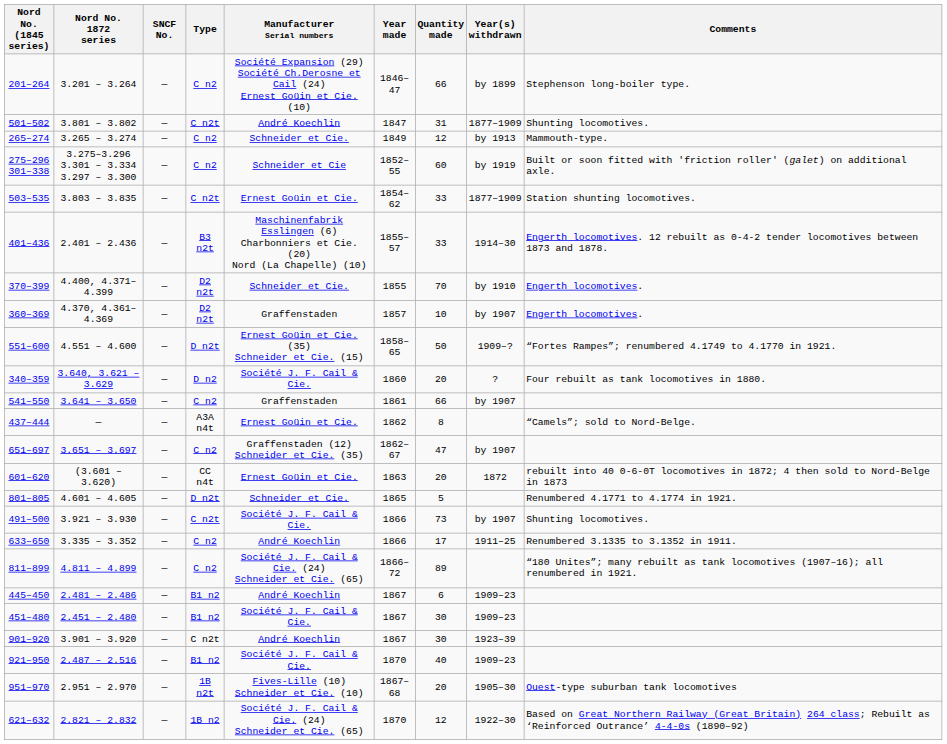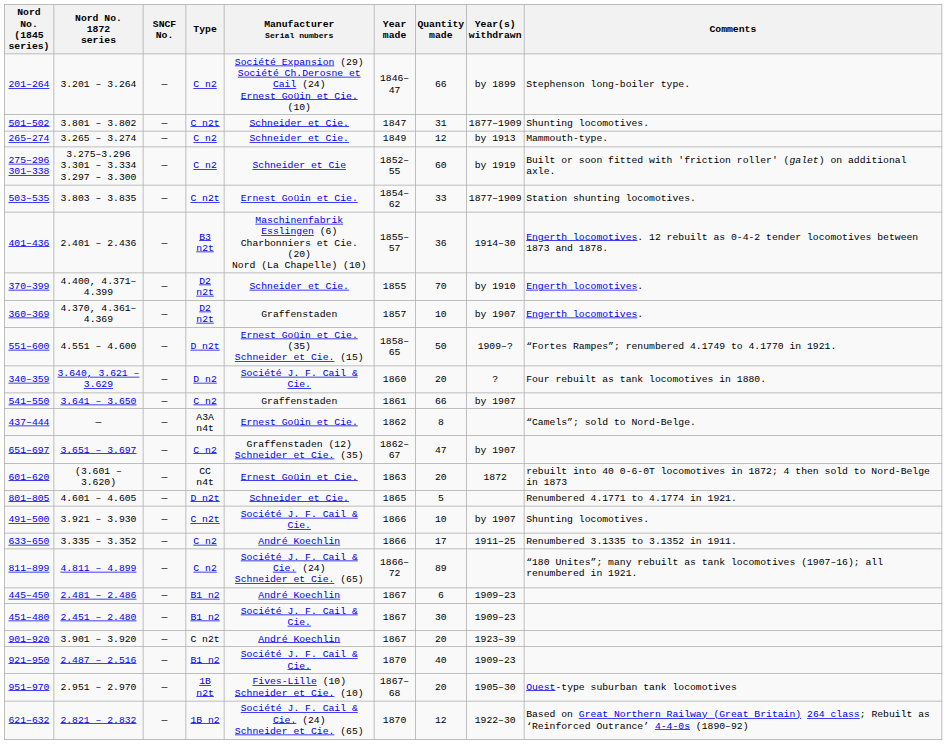 <table class="wikitable" style="text-align:center">
 <tr>
 <th>Nord No.<br>(1845<br>series)</th>
 <th>Nord No.<br>1872<br>series</th>
 <th>SNCF No.</th>
 <th>Type</th>
 <th>Manufacturer<br><small>Serial numbers</small></th>
 <th>Year<br>made</th>
 <th>Quantity<br>made</th>
 <th>Year(s)<br>withdrawn</th>
 <th>Comments</th>
 </tr>
 <tr>
 <td><a href='#'>201–264</a></td>
 <td>3.201 – 3.264</td>
 <td>—</td>
 <td><a href='#'>C n2</a></td>
 <td><a href='#'>Société Expansion</a> (29)<br><a href='#'>Société Ch.Derosne et Cail</a> (24)<br><a href='#'>Ernest Goüin et Cie.</a> (10)</td>
 <td>1846–47</td>
 <td>66</td>
 <td>by 1899</td>
 <td align=left>Stephenson long-boiler type. </td>
 </tr>
 <tr>
 <td><a href='#'>501–502</a></td>
 <td>3.801 – 3.802</td>
 <td>—</td>
 <td><a href='#'>C n2t</a></td>
-<td><a href='#'>André Koechlin</a></td>
+<td><a href='#'>Schneider et Cie.</a></td>
 <td>1847</td>
 <td>31</td>
 <td>1877–1909</td>
 <td align=left>Shunting locomotives. </td>
 </tr>
 <tr>
 <td><a href='#'>265–274</a></td>
 <td>3.265 – 3.274</td>
 <td>—</td>
 <td><a href='#'>C n2</a></td>
 <td><a href='#'>Schneider et Cie.</a></td>
 <td>1849</td>
 <td>12</td>
 <td>by 1913</td>
 <td align=left>Mammouth-type. </td>
 </tr>
 <tr>
 <td><a href='#'>275–296<br>301–338</a></td>
 <td>3.275–3.296<br>3.301 – 3.334<br>3.297 – 3.300</td>
 <td>—</td>
 <td><a href='#'>C n2</a></td>
 <td><a href='#'>Schneider et Cie</a></td>
 <td>1852–55</td>
 <td>60</td>
 <td>by 1919</td>
 <td align=left>Built or soon fitted with 'friction roller' (<em>galet</em>) on additional axle. </td>
 </tr>
 <tr>
 <td><a href='#'>503–535</a></td>
 <td>3.803 – 3.835</td>
 <td>—</td>
 <td><a href='#'>C n2t</a></td>
 <td><a href='#'>Ernest Goüin et Cie.</a></td>
 <td>1854–62</td>
 <td>33</td>
 <td>1877–1909</td>
 <td align=left>Station shunting locomotives. </td>
 </tr>
 <tr>
 <td><a href='#'>401–436</a></td>
 <td>2.401 – 2.436</td>
 <td>—</td>
 <td><a href='#'>B3 n2t</a></td>
 <td><a href='#'>Maschinenfabrik Esslingen</a> (6)<br>Charbonniers et Cie. (20)<br> Nord (La Chapelle) (10)</td>
 <td>1855–57</td>
-<td>33</td>
+<td>36</td>
 <td>1914–30</td>
 <td align=left><a href='#'>Engerth locomotives</a>. 12 rebuilt as 0-4-2 tender locomotives between 1873 and 1878. </td>
 </tr>
 <tr>
 <td><a href='#'>370–399</a></td>
 <td>4.400, 4.371–4.399</td>
 <td>—</td>
 <td><a href='#'>D2 n2t</a></td>
 <td><a href='#'>Schneider et Cie.</a></td>
 <td>1855</td>
 <td>70</td>
 <td>by 1910</td>
 <td align=left><a href='#'>Engerth locomotives</a>. </td>
 </tr>
 <tr>
 <td><a href='#'>360–369</a></td>
 <td>4.370, 4.361–4.369</td>
 <td>—</td>
 <td><a href='#'>D2 n2t</a></td>
 <td>Graffenstaden</td>
 <td>1857</td>
 <td>10</td>
 <td>by 1907</td>
 <td align=left><a href='#'>Engerth locomotives</a>. </td>
 </tr>
 <tr>
 <td><a href='#'>551–600</a></td>
 <td>4.551 – 4.600</td>
 <td>—</td>
 <td><a href='#'>D n2t</a></td>
 <td><a href='#'>Ernest Goüin et Cie.</a> (35)<br><a href='#'>Schneider et Cie.</a> (15)</td>
 <td>1858–65</td>
 <td>50</td>
 <td>1909–?</td>
 <td align=left>“Fortes Rampes”; renumbered 4.1749 to 4.1770 in 1921. </td>
 </tr>
 <tr>
 <td><a href='#'>340–359</a></td>
 <td><a href='#'>3.640, 3.621 – 3.629</a></td>
 <td>—</td>
 <td><a href='#'>D n2</a></td>
 <td><a href='#'>Société J. F. Cail & Cie.</a></td>
 <td>1860</td>
 <td>20</td>
 <td>?</td>
 <td align=left>Four rebuilt as tank locomotives in 1880. </td>
 </tr>
 <tr>
 <td><a href='#'>541–550</a></td>
 <td><a href='#'>3.641 – 3.650</a></td>
 <td>—</td>
 <td><a href='#'>C n2</a></td>
 <td>Graffenstaden</td>
 <td>1861</td>
 <td>66</td>
 <td>by 1907</td>
 <td align=left></td>
 </tr>
 <tr>
 <td><a href='#'>437–444</a></td>
 <td>—</td>
 <td>—</td>
 <td>A3A n4t</td>
 <td><a href='#'>Ernest Goüin et Cie.</a></td>
 <td>1862</td>
 <td>8</td>
 <td></td>
 <td align=left>“Camels”; sold to Nord-Belge. </td>
 </tr>
 <tr>
 <td><a href='#'>651–697</a></td>
 <td><a href='#'>3.651 – 3.697</a></td>
 <td>—</td>
 <td><a href='#'>C n2</a></td>
 <td>Graffenstaden (12)<br><a href='#'>Schneider et Cie.</a> (35)</td>
 <td>1862–67</td>
 <td>47</td>
 <td>by 1907</td>
 <td align=left></td>
 </tr>
 <tr>
 <td><a href='#'>601–620</a></td>
 <td>(3.601 – 3.620)</td>
 <td>—</td>
 <td>CC n4t</td>
 <td><a href='#'>Ernest Goüin et Cie.</a></td>
 <td>1863</td>
 <td>20</td>
 <td>1872</td>
 <td align=left>rebuilt into 40 0-6-0T locomotives in 1872; 4 then sold to Nord-Belge in 1873 </td>
 </tr>
 <tr>
 <td><a href='#'>801–805</a></td>
 <td>4.601 – 4.605</td>
 <td>—</td>
 <td><a href='#'>D n2t</a></td>
 <td><a href='#'>Schneider et Cie.</a></td>
 <td>1865</td>
 <td>5</td>
 <td></td>
 <td align=left>Renumbered 4.1771 to 4.1774 in 1921. </td>
 </tr>
 <tr>
 <td><a href='#'>491–500</a></td>
 <td>3.921 – 3.930</td>
 <td>—</td>
 <td><a href='#'>C n2t</a></td>
 <td><a href='#'>Société J. F. Cail & Cie.</a></td>
 <td>1866</td>
-<td>73</td>
+<td>10</td>
 <td>by 1907</td>
 <td align=left>Shunting locomotives. </td>
 </tr>
 <tr>
 <td><a href='#'>633–650</a></td>
 <td>3.335 – 3.352</td>
 <td>—</td>
 <td><a href='#'>C n2</a></td>
 <td><a href='#'>André Koechlin</a></td>
 <td>1866</td>
 <td>17</td>
 <td>1911–25</td>
 <td align=left>Renumbered 3.1335 to 3.1352 in 1911. </td>
 </tr>
 <tr>
 <td><a href='#'>811–899</a></td>
 <td><a href='#'>4.811 – 4.899</a></td>
 <td>—</td>
 <td><a href='#'>C n2</a></td>
 <td><a href='#'>Société J. F. Cail & Cie.</a> (24)<br><a href='#'>Schneider et Cie.</a> (65)</td>
 <td>1866–72</td>
 <td>89</td>
 <td></td>
 <td align=left>“180 Unites”; many rebuilt as tank locomotives (1907–16); all renumbered in 1921. </td>
 </tr>
 <tr>
 <td><a href='#'>445–450</a></td>
 <td><a href='#'>2.481 – 2.486</a></td>
 <td>—</td>
 <td><a href='#'>B1 n2</a></td>
 <td><a href='#'>André Koechlin</a></td>
 <td>1867</td>
 <td>6</td>
 <td>1909–23</td>
 <td align=left></td>
 </tr>
 <tr>
 <td><a href='#'>451–480</a></td>
 <td><a href='#'>2.451 – 2.480</a></td>
 <td>—</td>
 <td><a href='#'>B1 n2</a></td>
 <td><a href='#'>Société J. F. Cail & Cie.</a></td>
 <td>1867</td>
 <td>30</td>
 <td>1909–23</td>
 <td align=left></td>
 </tr>
 <tr>
 <td><a href='#'>901–920</a></td>
 <td>3.901 – 3.920</td>
 <td>—</td>
 <td>C n2t</td>
 <td><a href='#'>André Koechlin</a></td>
 <td>1867</td>
-<td>30</td>
+<td>20</td>
 <td>1923–39</td>
 <td align=left></td>
 </tr>
 <tr>
 <td><a href='#'>921–950</a></td>
 <td><a href='#'>2.487 – 2.516</a></td>
 <td>—</td>
 <td><a href='#'>B1 n2</a></td>
 <td><a href='#'>Société J. F. Cail & Cie.</a></td>
 <td>1870</td>
 <td>40</td>
 <td>1909–23</td>
 <td align="left"></td>
 </tr>
 <tr>
 <td><a href='#'>951–970</a></td>
 <td>2.951 – 2.970</td>
 <td>—</td>
 <td><a href='#'>1B n2t</a></td>
 <td><a href='#'>Fives-Lille</a> (10)<br><a href='#'>Schneider et Cie.</a> (10)</td>
 <td>1867–68</td>
 <td>20</td>
 <td>1905–30</td>
 <td align=left><a href='#'>Ouest</a>-type suburban tank locomotives </td>
 </tr>
 <tr>
 <td><a href='#'>621–632</a></td>
 <td><a href='#'>2.821 – 2.832</a></td>
 <td>—</td>
 <td><a href='#'>1B n2</a></td>
 <td><a href='#'>Société J. F. Cail & Cie.</a> (24)<br><a href='#'>Schneider et Cie.</a> (65)</td>
 <td>1870</td>
 <td>12</td>
 <td>1922–30</td>
 <td align=left>Based on <a href='#'>Great Northern Railway (Great Britain)</a> <a href='#'>264 class</a>; Rebuilt as ‘Reinforced Outrance’ <a href='#'>4-4-0s</a> (1890–92) </td>
 </tr>
 </table>
